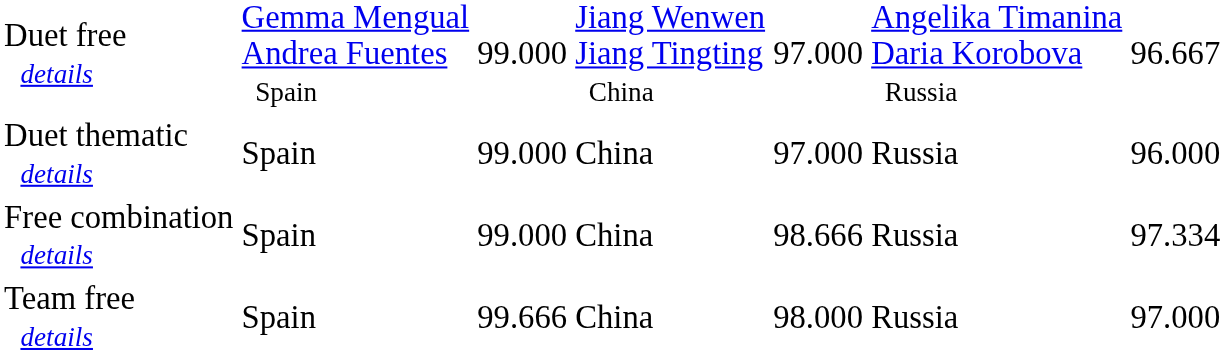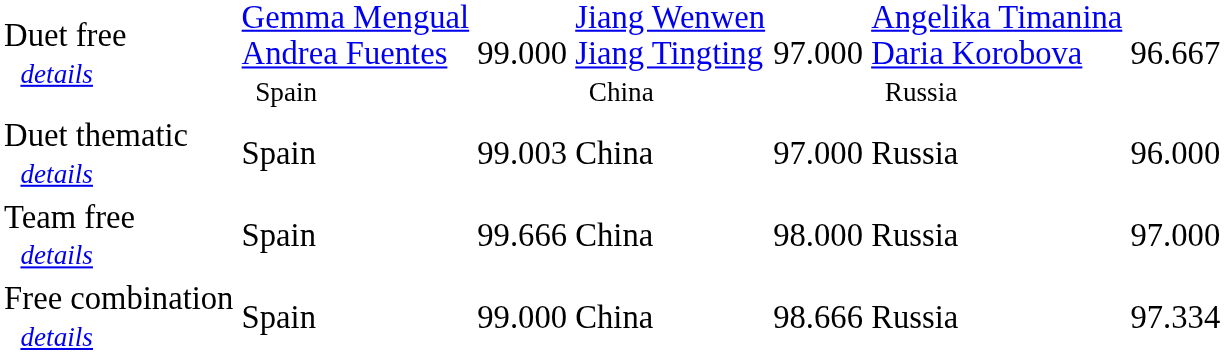 <table>
 <tr>
 <td>Duet free<br>   <small><em><a href='#'>details</a></em></small></td>
 <td><a href='#'>Gemma Mengual</a> <br> <a href='#'>Andrea Fuentes</a> <small><br>   Spain </small></td>
 <td>99.000</td>
 <td><a href='#'>Jiang Wenwen</a> <br> <a href='#'>Jiang Tingting</a> <small><br>   China </small></td>
 <td>97.000</td>
 <td><a href='#'>Angelika Timanina</a> <br> <a href='#'>Daria Korobova</a> <small><br>   Russia </small></td>
 <td>96.667</td>
 </tr>
 <tr>
 <td>Duet thematic<br>   <small><em><a href='#'>details</a></em></small></td>
 <td> Spain</td>
-<td>99.000</td>
+<td>99.003</td>
 <td> China</td>
 <td>97.000</td>
 <td> Russia</td>
 <td>96.000</td>
+</tr>
+<tr>
+<td>Team free<br>   <small><em><a href='#'>details</a></em></small></td>
+<td> Spain</td>
+<td>99.666</td>
+<td> China</td>
+<td>98.000</td>
+<td> Russia</td>
+<td>97.000</td>
 </tr>
 <tr>
 <td>Free combination<br>   <small><em><a href='#'>details</a></em></small></td>
 <td> Spain</td>
 <td>99.000</td>
 <td> China</td>
 <td>98.666</td>
 <td> Russia</td>
 <td>97.334</td>
 </tr>
 <tr>
-<td>Team free<br>   <small><em><a href='#'>details</a></em></small></td>
-<td> Spain</td>
-<td>99.666</td>
-<td> China</td>
-<td>98.000</td>
-<td> Russia</td>
-<td>97.000</td>
-</tr>
-<tr>
 </tr>
 </table>
